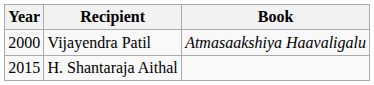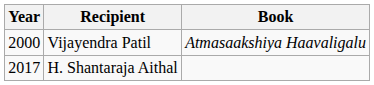 <table class="wikitable sortable">
 <tr>
 <th>Year</th>
 <th>Recipient</th>
 <th>Book</th>
 </tr>
 <tr>
 <td>2000</td>
 <td>Vijayendra Patil</td>
 <td><em>Atmasaakshiya Haavaligalu</em></td>
 </tr>
 <tr>
-<td>2015</td>
+<td>2017</td>
 <td>H. Shantaraja Aithal</td>
 <td></td>
 </tr>
 <tr>
 </tr>
 </table>
